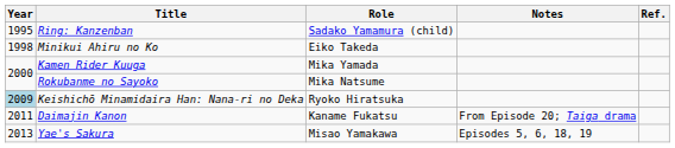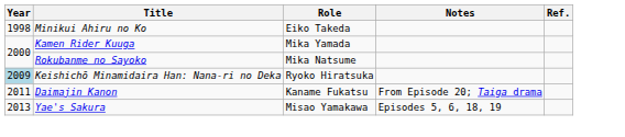 <table class="wikitable">
 <tr>
 <th>Year</th>
 <th>Title</th>
 <th>Role</th>
 <th>Notes</th>
 <th>Ref.</th>
-</tr>
-<tr>
-<td>1995</td>
-<td><em><a href='#'>Ring: Kanzenban</a></em></td>
-<td><a href='#'>Sadako Yamamura</a> (child)</td>
-<td></td>
-<td></td>
 </tr>
 <tr>
 <td>1998</td>
 <td><em>Minikui Ahiru no Ko</em></td>
 <td>Eiko Takeda</td>
 <td></td>
 <td></td>
 </tr>
 <tr>
 <td rowspan="2">2000</td>
 <td><em><a href='#'>Kamen Rider Kuuga</a></em></td>
 <td>Mika Yamada</td>
 <td></td>
 <td></td>
 </tr>
 <tr>
 <td><em><a href='#'>Rokubanme no Sayoko</a></em></td>
 <td>Mika Natsume</td>
 <td></td>
 <td></td>
 </tr>
 <tr>
 <td style="background: lightblue;">2009</td>
 <td><em>Keishichō Minamidaira Han: Nana-ri no Deka</em></td>
 <td>Ryoko Hiratsuka</td>
 <td></td>
 <td></td>
 </tr>
 <tr>
 <td>2011</td>
 <td><em><a href='#'>Daimajin Kanon</a></em></td>
 <td>Kaname Fukatsu</td>
 <td>From Episode 20; <a href='#'><em>Taiga</em> drama</a></td>
 <td></td>
 </tr>
 <tr>
 <td>2013</td>
 <td><em><a href='#'>Yae's Sakura</a></em></td>
 <td>Misao Yamakawa</td>
 <td>Episodes 5, 6, 18, 19</td>
 <td></td>
 </tr>
 </table>
